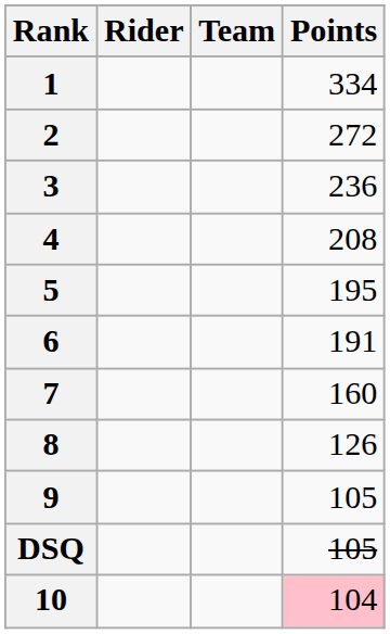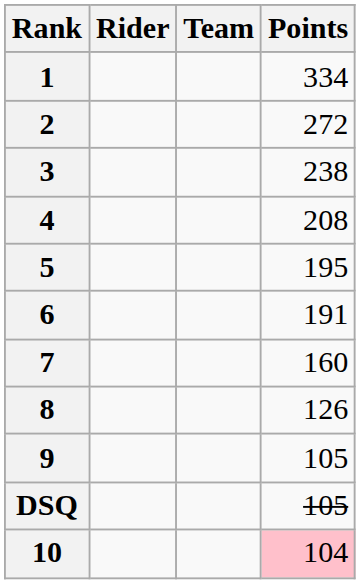 <table class="wikitable">
 <tr>
 <th scope="col">Rank</th>
 <th scope="col">Rider</th>
 <th scope="col">Team</th>
 <th scope="col">Points</th>
 </tr>
 <tr>
 <th scope="row">1</th>
 <td> </td>
 <td></td>
 <td style="text-align:right;">334</td>
 </tr>
 <tr>
 <th scope="row">2</th>
 <td></td>
 <td></td>
 <td style="text-align:right;">272</td>
 </tr>
 <tr>
 <th scope="row">3</th>
 <td></td>
 <td></td>
-<td style="text-align:right;">236</td>
+<td style="text-align:right;">238</td>
 </tr>
 <tr>
 <th scope="row">4</th>
 <td> </td>
 <td></td>
 <td style="text-align:right;">208</td>
 </tr>
 <tr>
 <th scope="row">5</th>
 <td> </td>
 <td></td>
 <td style="text-align:right;">195</td>
 </tr>
 <tr>
 <th scope="row">6</th>
 <td></td>
 <td></td>
 <td style="text-align:right;">191</td>
 </tr>
 <tr>
 <th scope="row">7</th>
 <td></td>
 <td></td>
 <td style="text-align:right;">160</td>
 </tr>
 <tr>
 <th scope="row">8</th>
 <td> </td>
 <td></td>
 <td style="text-align:right;">126</td>
 </tr>
 <tr>
 <th scope="row">9</th>
 <td> </td>
 <td></td>
 <td style="text-align:right;">105</td>
 </tr>
 <tr>
 <th scope="row">DSQ</th>
 <td><s></s></td>
 <td><s></s></td>
 <td style="text-align:right;"><s>105</s></td>
 </tr>
 <tr>
 <th scope="row">10</th>
 <td> </td>
 <td></td>
 <td style="background: pink; text-align:right;">104</td>
 </tr>
 </table>
